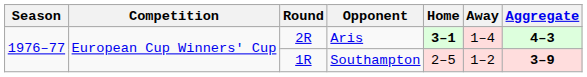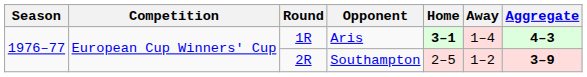 <table class="wikitable" style="font-size:100%; text-align: center;">
 <tr>
 <th>Season</th>
 <th>Competition</th>
 <th>Round</th>
 <th>Opponent</th>
 <th>Home</th>
 <th>Away</th>
 <th><a href='#'>Aggregate</a></th>
 </tr>
 <tr>
 <td rowspan=2><a href='#'>1976–77</a></td>
 <td rowspan=2><a href='#'>European Cup Winners' Cup</a></td>
-<td><a href='#'>2R</a></td>
+<td><a href='#'>1R</a></td>
 <td align="left"> <a href='#'>Aris</a></td>
 <td bgcolor="#ddffdd" style="text-align:center;"><strong>3–1</strong></td>
 <td bgcolor="#ffdddd" style="text-align:center;">1–4</td>
 <td bgcolor="#ddffdd" style="text-align:center;"><strong>4–3</strong></td>
 </tr>
 <tr>
-<td><a href='#'>1R</a></td>
+<td><a href='#'>2R</a></td>
 <td align="left"> <a href='#'>Southampton</a></td>
 <td bgcolor="#ffdddd" style="text-align:center;">2–5</td>
 <td bgcolor="#ffdddd" style="text-align:center;">1–2</td>
 <td bgcolor="#ffdddd" style="text-align:center;"><strong>3–9</strong></td>
 </tr>
 </table>
